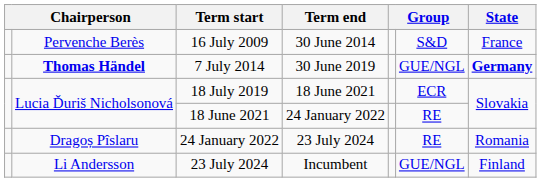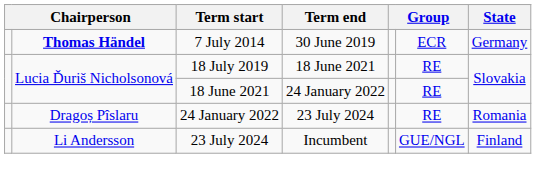 <table class="wikitable" style="text-align:center; font-size:90%">
 <tr>
 <th colspan=2>Chairperson</th>
 <th>Term start</th>
 <th>Term end</th>
 <th colspan=2><a href='#'>Group</a></th>
 <th><a href='#'>State</a></th>
 </tr>
 <tr>
 <td></td>
-<td><a href='#'>Pervenche Berès</a></td>
-<td>16 July 2009</td>
-<td>30 June 2014</td>
-<td bgcolor=></td>
-<td><a href='#'>S&D</a></td>
-<td><a href='#'>France</a></td>
-</tr>
-<tr>
-<td></td>
 <td><strong><a href='#'>Thomas Händel</a></strong></td>
 <td>7 July 2014</td>
 <td>30 June 2019</td>
 <td bgcolor=></td>
-<td><a href='#'>GUE/NGL</a></td>
-<td><strong><a href='#'>Germany</a></strong></td>
+<td><a href='#'>ECR</a></td>
+<td><a href='#'>Germany</a></td>
 </tr>
 <tr>
 <td rowspan=2></td>
 <td rowspan=2><a href='#'>Lucia Ďuriš Nicholsonová</a></td>
 <td>18 July 2019</td>
 <td>18 June 2021</td>
 <td bgcolor=></td>
-<td><a href='#'>ECR</a></td>
+<td><a href='#'>RE</a></td>
 <td rowspan=2><a href='#'>Slovakia</a></td>
 </tr>
 <tr>
 <td>18 June 2021</td>
 <td>24 January 2022</td>
 <td bgcolor=></td>
 <td><a href='#'>RE</a></td>
 </tr>
 <tr>
 <td></td>
 <td><a href='#'>Dragoș Pîslaru</a></td>
 <td>24 January 2022</td>
 <td>23 July 2024</td>
 <td bgcolor=></td>
 <td><a href='#'>RE</a></td>
 <td><a href='#'>Romania</a></td>
 </tr>
 <tr>
 <td></td>
 <td><a href='#'>Li Andersson</a></td>
 <td>23 July 2024</td>
 <td>Incumbent</td>
 <td bgcolor=></td>
 <td><a href='#'>GUE/NGL</a></td>
 <td><a href='#'>Finland</a></td>
 </tr>
 </table>
